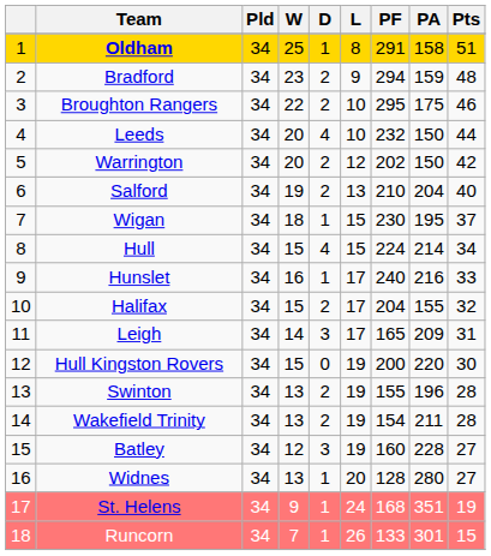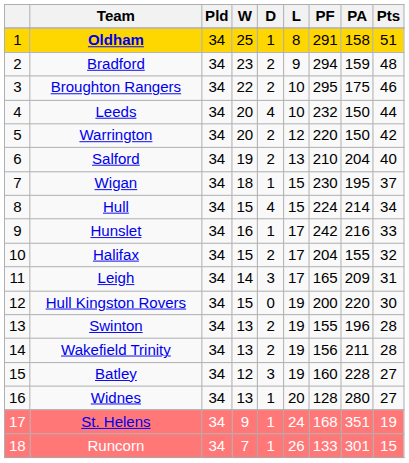 <table class="wikitable" style="text-align:center;">
 <tr>
 <th width=20 abbr="Position"></th>
 <th width=175>Team</th>
 <th width=20 abbr="Played">Pld</th>
 <th width=20 abbr="Won">W</th>
 <th width=20 abbr="Drawn">D</th>
 <th width=20 abbr="Lost">L</th>
 <th width=20 abbr="Points for">PF</th>
 <th width=20 abbr="Points against">PA</th>
 <th width=20 abbr="Points">Pts</th>
 </tr>
 <tr>
 </tr>
 <tr align=center style="background:#FFD700;">
 <td>1</td>
 <td><strong><a href='#'>Oldham</a></strong></td>
 <td>34</td>
 <td>25</td>
 <td>1</td>
 <td>8</td>
 <td>291</td>
 <td>158</td>
 <td>51</td>
 </tr>
 <tr align=center style="background:">
 <td>2</td>
 <td><a href='#'>Bradford</a></td>
 <td>34</td>
 <td>23</td>
 <td>2</td>
 <td>9</td>
 <td>294</td>
 <td>159</td>
 <td>48</td>
 </tr>
 <tr align=center style="background:">
 <td>3</td>
 <td><a href='#'>Broughton Rangers</a></td>
 <td>34</td>
 <td>22</td>
 <td>2</td>
 <td>10</td>
 <td>295</td>
 <td>175</td>
 <td>46</td>
 </tr>
 <tr align=center style="background:">
 <td>4</td>
 <td><a href='#'>Leeds</a></td>
 <td>34</td>
 <td>20</td>
 <td>4</td>
 <td>10</td>
 <td>232</td>
 <td>150</td>
 <td>44</td>
 </tr>
 <tr align=center style="background:">
 <td>5</td>
 <td><a href='#'>Warrington</a></td>
 <td>34</td>
 <td>20</td>
 <td>2</td>
 <td>12</td>
-<td>202</td>
+<td>220</td>
 <td>150</td>
 <td>42</td>
 </tr>
 <tr align=center style="background:">
 <td>6</td>
 <td><a href='#'>Salford</a></td>
 <td>34</td>
 <td>19</td>
 <td>2</td>
 <td>13</td>
 <td>210</td>
 <td>204</td>
 <td>40</td>
 </tr>
 <tr align=center style="background:">
 <td>7</td>
 <td><a href='#'>Wigan</a></td>
 <td>34</td>
 <td>18</td>
 <td>1</td>
 <td>15</td>
 <td>230</td>
 <td>195</td>
 <td>37</td>
 </tr>
 <tr align=center style="background:">
 <td>8</td>
 <td><a href='#'>Hull</a></td>
 <td>34</td>
 <td>15</td>
 <td>4</td>
 <td>15</td>
 <td>224</td>
 <td>214</td>
 <td>34</td>
 </tr>
 <tr align=center style="background:">
 <td>9</td>
 <td><a href='#'>Hunslet</a></td>
 <td>34</td>
 <td>16</td>
 <td>1</td>
 <td>17</td>
-<td>240</td>
+<td>242</td>
 <td>216</td>
 <td>33</td>
 </tr>
 <tr align=center style="background:">
 <td>10</td>
 <td><a href='#'>Halifax</a></td>
 <td>34</td>
 <td>15</td>
 <td>2</td>
 <td>17</td>
 <td>204</td>
 <td>155</td>
 <td>32</td>
 </tr>
 <tr align=center style="background:">
 <td>11</td>
 <td><a href='#'>Leigh</a></td>
 <td>34</td>
 <td>14</td>
 <td>3</td>
 <td>17</td>
 <td>165</td>
 <td>209</td>
 <td>31</td>
 </tr>
 <tr align=center style="background:">
 <td>12</td>
 <td><a href='#'>Hull Kingston Rovers</a></td>
 <td>34</td>
 <td>15</td>
 <td>0</td>
 <td>19</td>
 <td>200</td>
 <td>220</td>
 <td>30</td>
 </tr>
 <tr align=center style="background:">
 <td>13</td>
 <td><a href='#'>Swinton</a></td>
 <td>34</td>
 <td>13</td>
 <td>2</td>
 <td>19</td>
 <td>155</td>
 <td>196</td>
 <td>28</td>
 </tr>
 <tr align=center style="background:">
 <td>14</td>
 <td><a href='#'>Wakefield Trinity</a></td>
 <td>34</td>
 <td>13</td>
 <td>2</td>
 <td>19</td>
-<td>154</td>
+<td>156</td>
 <td>211</td>
 <td>28</td>
 </tr>
 <tr align=center style="background:">
 <td>15</td>
 <td><a href='#'>Batley</a></td>
 <td>34</td>
 <td>12</td>
 <td>3</td>
 <td>19</td>
 <td>160</td>
 <td>228</td>
 <td>27</td>
 </tr>
 <tr align=center style="background:">
 <td>16</td>
 <td><a href='#'>Widnes</a></td>
 <td>34</td>
 <td>13</td>
 <td>1</td>
 <td>20</td>
 <td>128</td>
 <td>280</td>
 <td>27</td>
 </tr>
 <tr align=center style="background:#ff7777;color:white">
 <td>17</td>
 <td><a href='#'>St. Helens</a></td>
 <td>34</td>
 <td>9</td>
 <td>1</td>
 <td>24</td>
 <td>168</td>
 <td>351</td>
 <td>19</td>
 </tr>
 <tr align=center style="background:#ff7777;color:white">
 <td>18</td>
 <td>Runcorn</td>
 <td>34</td>
 <td>7</td>
 <td>1</td>
 <td>26</td>
 <td>133</td>
 <td>301</td>
 <td>15</td>
 </tr>
 <tr --->
 </tr>
 </table>
